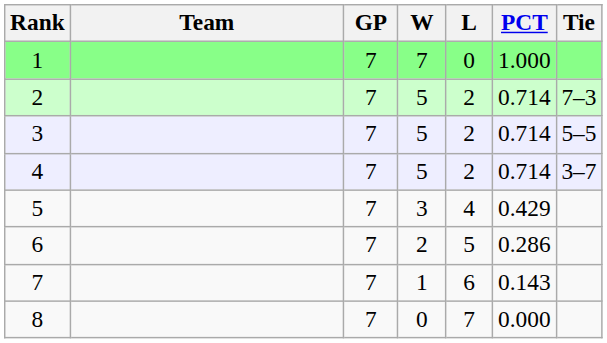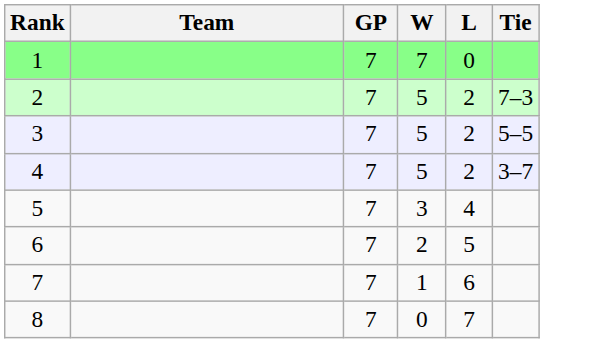 <table class="wikitable" style="text-align:center">
 <tr>
 <th>Rank</th>
 <th style="width:180px;">Team</th>
 <th width=30px>GP</th>
 <th width=25px>W</th>
 <th width=25px>L</th>
-<th width=35px><a href='#'>PCT</a></th>
 <th>Tie</th>
 </tr>
 <tr style="background:#88ff88;">
 <td>1</td>
 <td align=left></td>
 <td>7</td>
 <td>7</td>
 <td>0</td>
-<td>1.000</td>
 <td></td>
 </tr>
 <tr style="background:#cfc;">
 <td>2</td>
 <td align=left></td>
 <td>7</td>
 <td>5</td>
 <td>2</td>
-<td>0.714</td>
 <td>7–3</td>
 </tr>
 <tr style="background:#eef;">
 <td>3</td>
 <td align=left></td>
 <td>7</td>
 <td>5</td>
 <td>2</td>
-<td>0.714</td>
 <td>5–5</td>
 </tr>
 <tr style="background:#eef;">
 <td>4</td>
 <td align=left></td>
 <td>7</td>
 <td>5</td>
 <td>2</td>
-<td>0.714</td>
 <td>3–7</td>
 </tr>
 <tr>
 <td>5</td>
 <td align=left></td>
 <td>7</td>
 <td>3</td>
 <td>4</td>
-<td>0.429</td>
 <td></td>
 </tr>
 <tr>
 <td>6</td>
 <td align=left></td>
 <td>7</td>
 <td>2</td>
 <td>5</td>
-<td>0.286</td>
 <td></td>
 </tr>
 <tr>
 <td>7</td>
 <td align=left></td>
 <td>7</td>
 <td>1</td>
 <td>6</td>
-<td>0.143</td>
 <td></td>
 </tr>
 <tr>
 <td>8</td>
 <td align=left></td>
 <td>7</td>
 <td>0</td>
 <td>7</td>
-<td>0.000</td>
 <td></td>
 </tr>
 </table>
